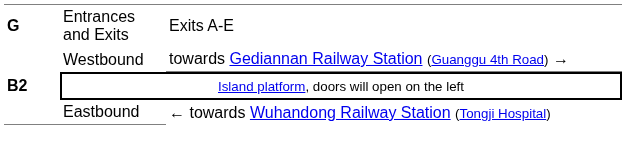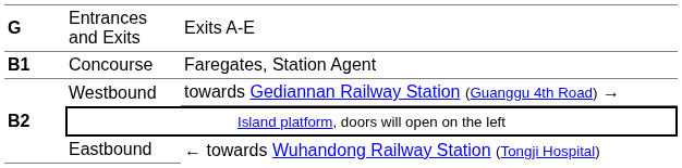 <table table border=0 cellspacing=0 cellpadding=3>
 <tr>
 <td style="border-top:solid 1px gray;border-bottom:solid 0px gray;" width=50><strong>G</strong></td>
 <td style="border-top:solid 1px gray;border-bottom:solid 0px gray;" width=100>Entrances and Exits</td>
 <td style="border-top:solid 1px gray;border-bottom:solid 0px gray;" width=450>Exits A-E</td>
+</tr>
+<tr>
+<td style="border-top:solid 1px gray;border-bottom:solid 1px gray;" width=50><strong>B1</strong></td>
+<td style="border-top:solid 1px gray;border-bottom:solid 1px gray;" width=100>Concourse</td>
+<td style="border-top:solid 1px gray;border-bottom:solid 1px gray;" width=450>Faregates, Station Agent</td>
 </tr>
 <tr>
 <td style="border-bottom:solid 1px gray;" rowspan=3><strong>B2</strong></td>
 <td>Westbound</td>
 <td style="border-bottom:solid 1px gray;"> towards <a href='#'>Gediannan Railway Station</a> <small>(<a href='#'>Guanggu 4th Road</a>)</small> →</td>
 </tr>
 <tr>
 <td style="border-right:solid 2px black;border-left:solid 2px black;border-top:solid 2px black;border-bottom:solid 2px black;text-align:center;" colspan=2><small><a href='#'>Island platform</a>, doors will open on the left</small></td>
 </tr>
 <tr>
 <td style="border-bottom:solid 1px gray;">Eastbound</td>
 <td>←  towards <a href='#'>Wuhandong Railway Station</a> <small>(<a href='#'>Tongji Hospital</a>)</small></td>
 </tr>
 </table>
